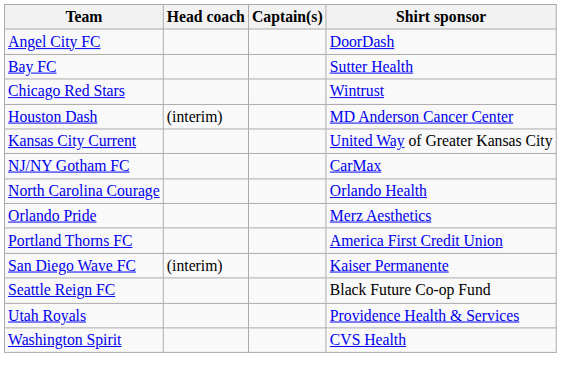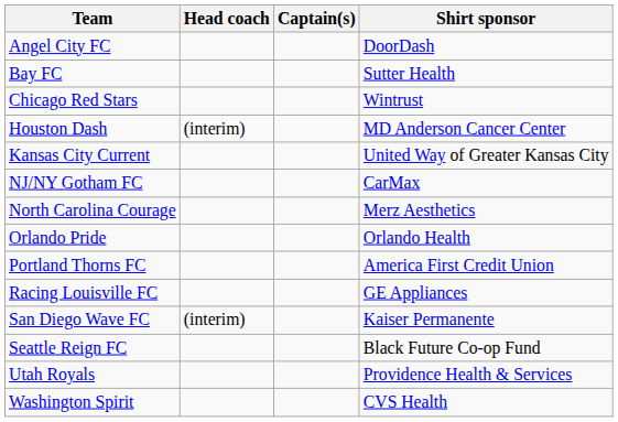 <table class="wikitable sortable">
 <tr>
 <th scope="col">Team</th>
 <th scope="col">Head coach</th>
 <th scope="col">Captain(s)</th>
 <th scope="col">Shirt sponsor</th>
 </tr>
 <tr>
 <td><a href='#'>Angel City FC</a></td>
 <td> </td>
 <td> </td>
 <td><a href='#'>DoorDash</a></td>
 </tr>
 <tr>
 <td><a href='#'>Bay FC</a></td>
 <td> </td>
 <td> </td>
 <td><a href='#'>Sutter Health</a></td>
 </tr>
 <tr>
 <td><a href='#'>Chicago Red Stars</a></td>
 <td> </td>
 <td> </td>
 <td><a href='#'>Wintrust</a></td>
 </tr>
 <tr>
 <td><a href='#'>Houston Dash</a></td>
 <td>  (interim)</td>
 <td> </td>
 <td><a href='#'>MD Anderson Cancer Center</a></td>
 </tr>
 <tr>
 <td><a href='#'>Kansas City Current</a></td>
 <td> </td>
 <td> </td>
 <td><a href='#'>United Way</a> of Greater Kansas City</td>
 </tr>
 <tr>
 <td><a href='#'>NJ/NY Gotham FC</a></td>
 <td> </td>
 <td> </td>
 <td><a href='#'>CarMax</a></td>
 </tr>
 <tr>
 <td><a href='#'>North Carolina Courage</a></td>
 <td> </td>
 <td> </td>
-<td><a href='#'>Orlando Health</a></td>
+<td><a href='#'>Merz Aesthetics</a></td>
 </tr>
 <tr>
 <td><a href='#'>Orlando Pride</a></td>
 <td> </td>
 <td> </td>
-<td><a href='#'>Merz Aesthetics</a></td>
+<td><a href='#'>Orlando Health</a></td>
 </tr>
 <tr>
 <td><a href='#'>Portland Thorns FC</a></td>
 <td> </td>
 <td> </td>
 <td><a href='#'>America First Credit Union</a></td>
+</tr>
+<tr>
+<td><a href='#'>Racing Louisville FC</a></td>
+<td> </td>
+<td> </td>
+<td><a href='#'>GE Appliances</a></td>
 </tr>
 <tr>
 <td><a href='#'>San Diego Wave FC</a></td>
 <td>  (interim)</td>
 <td></td>
 <td><a href='#'>Kaiser Permanente</a></td>
 </tr>
 <tr>
 <td><a href='#'>Seattle Reign FC</a></td>
 <td> </td>
 <td> </td>
 <td>Black Future Co-op Fund</td>
 </tr>
 <tr>
 <td><a href='#'>Utah Royals</a></td>
 <td> </td>
 <td> </td>
 <td><a href='#'>Providence Health & Services</a></td>
 </tr>
 <tr>
 <td><a href='#'>Washington Spirit</a></td>
 <td> </td>
 <td> </td>
 <td><a href='#'>CVS Health</a></td>
 </tr>
 </table>
